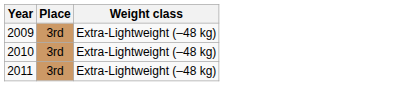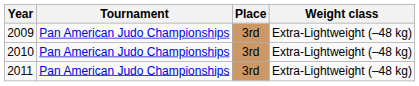 <table class=wikitable>
 <tr>
 <th>Year</th>
+<th>Tournament</th>
 <th>Place</th>
 <th>Weight class</th>
 </tr>
 <tr>
 <td>2009</td>
+<td><a href='#'>Pan American Judo Championships</a></td>
 <td bgcolor="cc9966" align="center">3rd</td>
 <td>Extra-Lightweight (–48 kg)</td>
 </tr>
 <tr>
 <td>2010</td>
+<td><a href='#'>Pan American Judo Championships</a></td>
 <td bgcolor="cc9966" align="center">3rd</td>
 <td>Extra-Lightweight (–48 kg)</td>
 </tr>
 <tr>
 <td>2011</td>
+<td><a href='#'>Pan American Judo Championships</a></td>
 <td bgcolor="cc9966" align="center">3rd</td>
 <td>Extra-Lightweight (–48 kg)</td>
 </tr>
 </table>
